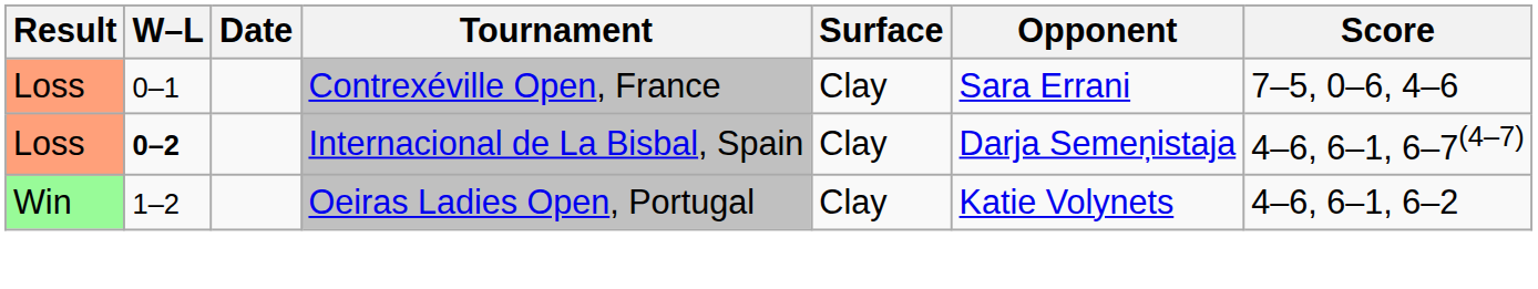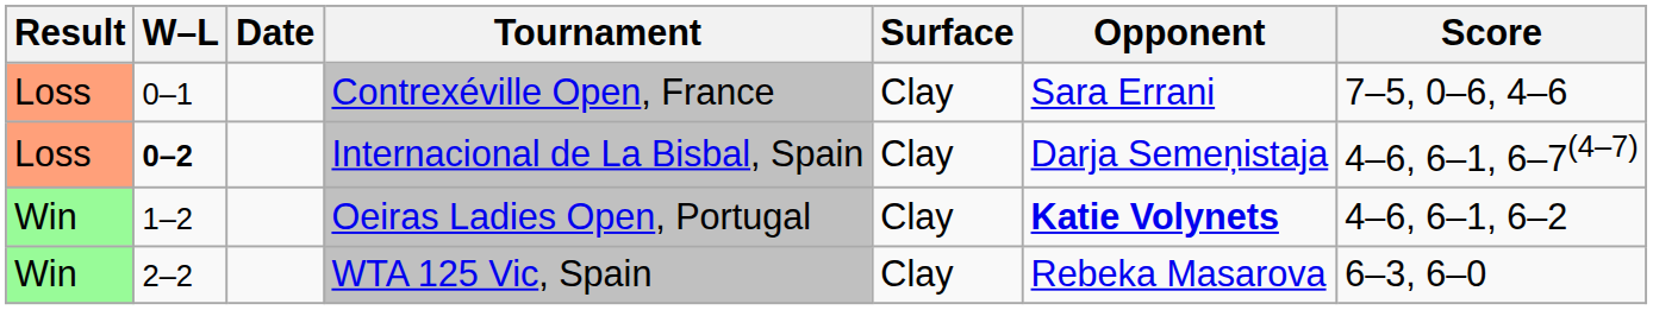 <table class="sortable wikitable">
 <tr>
 <th>Result</th>
 <th class="unsortable">W–L</th>
 <th>Date</th>
 <th>Tournament</th>
 <th>Surface</th>
 <th>Opponent</th>
 <th class="unsortable">Score</th>
 </tr>
 <tr>
 <td style="background:#ffa07a;">Loss</td>
 <td><small>0–1</small></td>
 <td><a href='#'></a></td>
 <td bgcolor=silver><a href='#'>Contrexéville Open</a>, France</td>
 <td>Clay</td>
 <td> <a href='#'>Sara Errani</a></td>
 <td>7–5, 0–6, 4–6</td>
 </tr>
 <tr>
 <td bgcolor=FFA07A>Loss</td>
 <td><strong><small>0–2</small></strong></td>
 <td><a href='#'></a></td>
 <td bgcolor=silver><a href='#'>Internacional de La Bisbal</a>, Spain</td>
 <td>Clay</td>
 <td> <a href='#'>Darja Semeņistaja</a></td>
 <td>4–6, 6–1, 6–7<sup>(4–7)</sup></td>
 </tr>
 <tr>
 <td style=background:#98fb98;>Win</td>
 <td><small>1–2</small></td>
 <td><a href='#'></a></td>
 <td bgcolor=silver><a href='#'>Oeiras Ladies Open</a>, Portugal</td>
 <td>Clay</td>
-<td> <a href='#'>Katie Volynets</a></td>
+<td><strong> <a href='#'>Katie Volynets</a></strong></td>
 <td>4–6, 6–1, 6–2</td>
 </tr>
+<tr>
+<td style="background:#98fb98;">Win</td>
+<td><small>2–2</small></td>
+<td><a href='#'></a></td>
+<td style="background:silver;"><a href='#'>WTA 125 Vic</a>, Spain</td>
+<td>Clay</td>
+<td> <a href='#'>Rebeka Masarova</a></td>
+<td>6–3, 6–0</td>
+</tr>
 </table>
